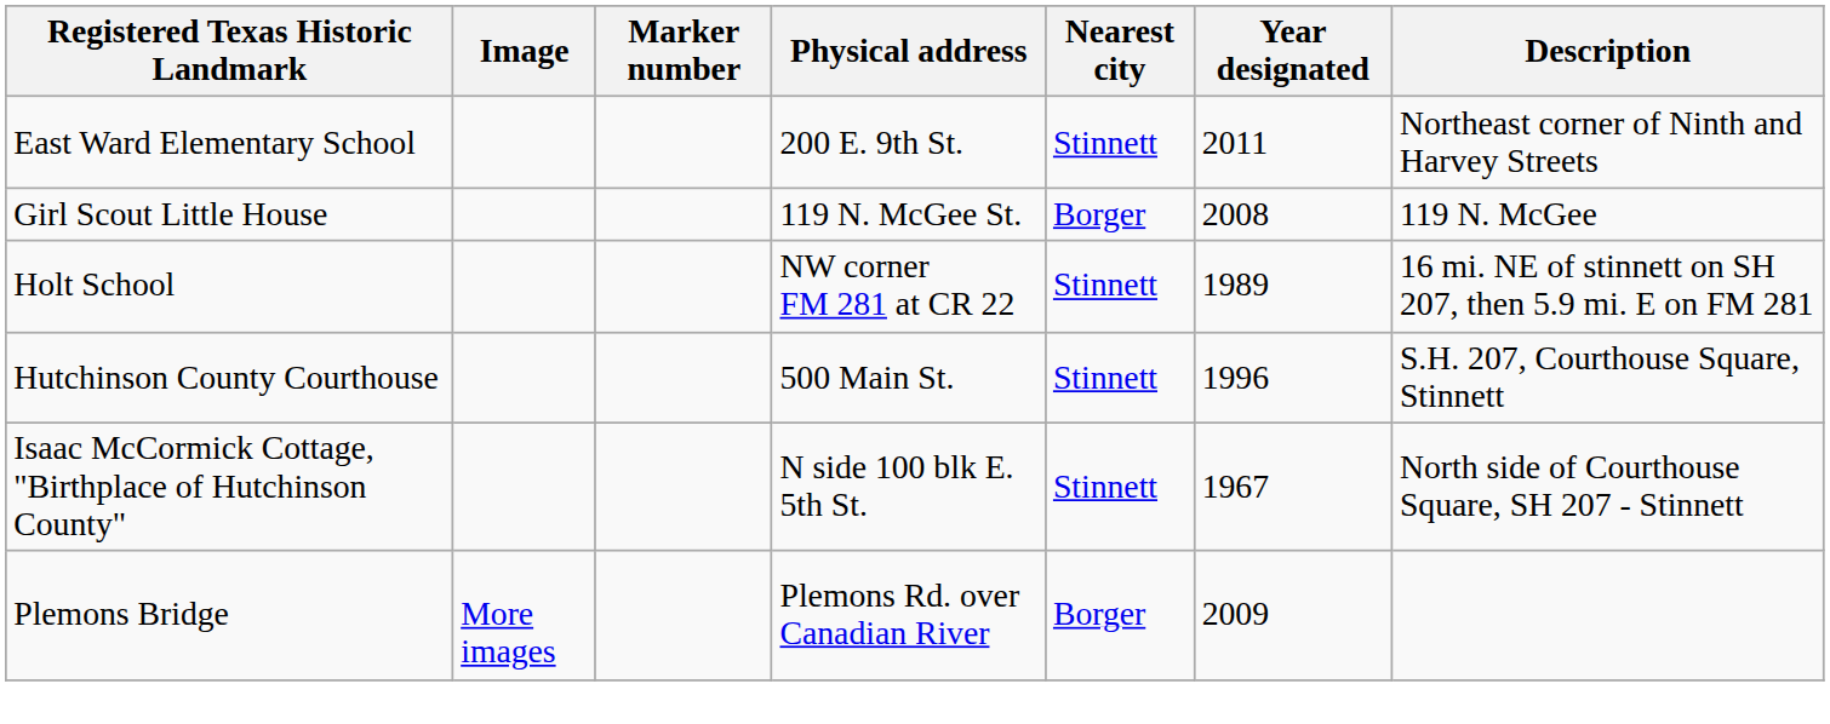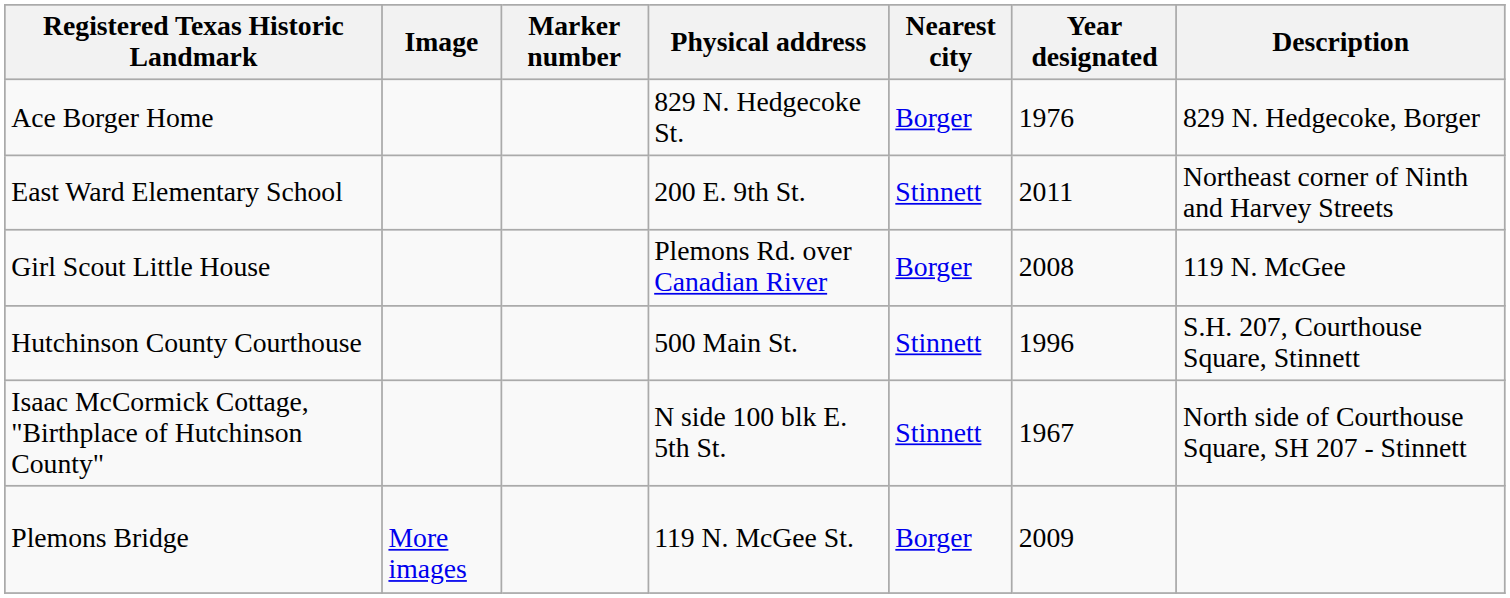 <table class="wikitable sortable">
 <tr>
 <th>Registered Texas Historic Landmark</th>
 <th>Image</th>
 <th>Marker number</th>
 <th>Physical address</th>
 <th>Nearest city</th>
 <th>Year designated</th>
 <th>Description</th>
+</tr>
+<tr>
+<td>Ace Borger Home</td>
+<td></td>
+<td></td>
+<td>829 N. Hedgecoke St.<br></td>
+<td><a href='#'>Borger</a></td>
+<td>1976</td>
+<td>829 N. Hedgecoke, Borger</td>
 </tr>
 <tr>
 <td>East Ward Elementary School</td>
 <td></td>
 <td></td>
 <td>200 E. 9th St.<br></td>
 <td><a href='#'>Stinnett</a></td>
 <td>2011</td>
 <td>Northeast corner of Ninth and Harvey Streets</td>
 </tr>
 <tr>
 <td>Girl Scout Little House</td>
 <td></td>
 <td></td>
-<td>119 N. McGee St.<br></td>
+<td>Plemons Rd. over <a href='#'>Canadian River</a><br></td>
 <td><a href='#'>Borger</a></td>
 <td>2008</td>
 <td>119 N. McGee</td>
-</tr>
-<tr>
-<td>Holt School</td>
-<td></td>
-<td></td>
-<td>NW corner <a href='#'>FM 281</a> at CR 22<br></td>
-<td><a href='#'>Stinnett</a></td>
-<td>1989</td>
-<td>16 mi. NE of stinnett on SH 207, then 5.9 mi. E on FM 281</td>
 </tr>
 <tr>
 <td>Hutchinson County Courthouse</td>
 <td></td>
 <td></td>
 <td>500 Main St.<br></td>
 <td><a href='#'>Stinnett</a></td>
 <td>1996</td>
 <td>S.H. 207, Courthouse Square, Stinnett</td>
 </tr>
 <tr>
 <td>Isaac McCormick Cottage, "Birthplace of Hutchinson County"</td>
 <td></td>
 <td></td>
 <td>N side 100 blk E. 5th St.<br></td>
 <td><a href='#'>Stinnett</a></td>
 <td>1967</td>
 <td>North side of Courthouse Square, SH 207 - Stinnett</td>
 </tr>
 <tr>
 <td>Plemons Bridge</td>
 <td><br> <a href='#'>More images</a></td>
 <td></td>
-<td>Plemons Rd. over <a href='#'>Canadian River</a><br></td>
+<td>119 N. McGee St.<br></td>
 <td><a href='#'>Borger</a></td>
 <td>2009</td>
 <td></td>
 </tr>
 </table>
